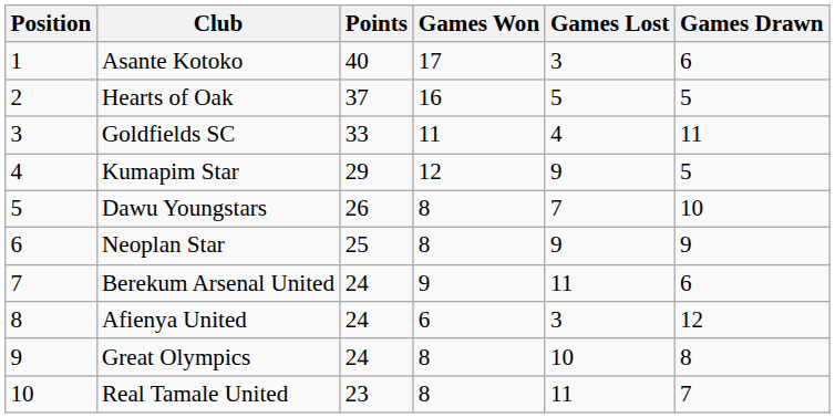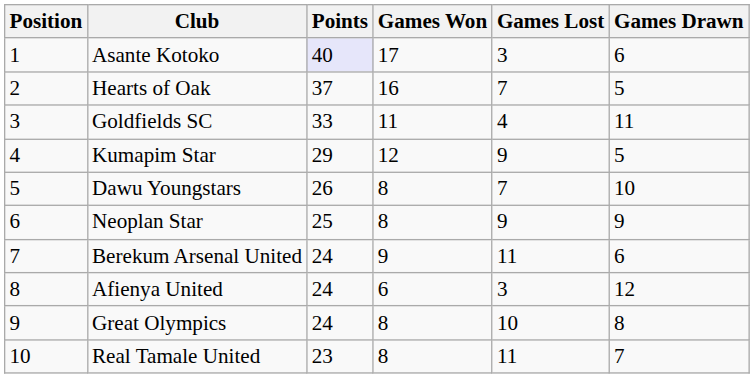 <table class="wikitable">
 <tr>
 <th>Position</th>
 <th>Club</th>
 <th>Points</th>
 <th>Games Won</th>
 <th>Games Lost</th>
 <th>Games Drawn</th>
 </tr>
 <tr>
 <td>1</td>
 <td>Asante Kotoko</td>
-<td>40</td>
+<td style="background: lavender;">40</td>
 <td>17</td>
 <td>3</td>
 <td>6</td>
 </tr>
 <tr>
 <td>2</td>
 <td>Hearts of Oak</td>
 <td>37</td>
 <td>16</td>
-<td>5</td>
+<td>7</td>
 <td>5</td>
 </tr>
 <tr>
 <td>3</td>
 <td>Goldfields SC</td>
 <td>33</td>
 <td>11</td>
 <td>4</td>
 <td>11</td>
 </tr>
 <tr>
 <td>4</td>
 <td>Kumapim Star</td>
 <td>29</td>
 <td>12</td>
 <td>9</td>
 <td>5</td>
 </tr>
 <tr>
 <td>5</td>
 <td>Dawu Youngstars</td>
 <td>26</td>
 <td>8</td>
 <td>7</td>
 <td>10</td>
 </tr>
 <tr>
 <td>6</td>
 <td>Neoplan Star</td>
 <td>25</td>
 <td>8</td>
 <td>9</td>
 <td>9</td>
 </tr>
 <tr>
 <td>7</td>
 <td>Berekum Arsenal United</td>
 <td>24</td>
 <td>9</td>
 <td>11</td>
 <td>6</td>
 </tr>
 <tr>
 <td>8</td>
 <td>Afienya United</td>
 <td>24</td>
 <td>6</td>
 <td>3</td>
 <td>12</td>
 </tr>
 <tr>
 <td>9</td>
 <td>Great Olympics</td>
 <td>24</td>
 <td>8</td>
 <td>10</td>
 <td>8</td>
 </tr>
 <tr>
 <td>10</td>
 <td>Real Tamale United</td>
 <td>23</td>
 <td>8</td>
 <td>11</td>
 <td>7</td>
 </tr>
 </table>
